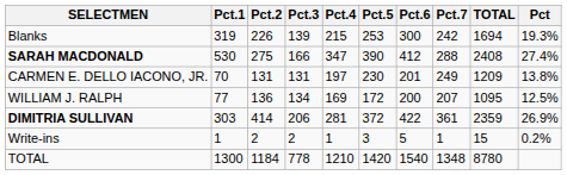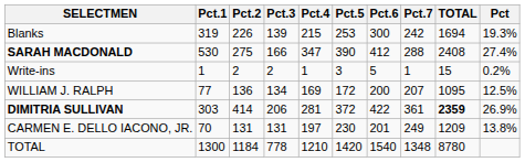 <table class="wikitable">
 <tr>
 <th>SELECTMEN</th>
 <th>Pct.1</th>
 <th>Pct.2</th>
 <th>Pct.3</th>
 <th>Pct.4</th>
 <th>Pct.5</th>
 <th>Pct.6</th>
 <th>Pct.7</th>
 <th>TOTAL</th>
 <th>Pct</th>
 </tr>
 <tr>
 <td>Blanks</td>
 <td>319</td>
 <td>226</td>
 <td>139</td>
 <td>215</td>
 <td>253</td>
 <td>300</td>
 <td>242</td>
 <td>1694</td>
 <td>19.3%</td>
 </tr>
 <tr>
 <td><strong>SARAH MACDONALD</strong></td>
 <td>530</td>
 <td>275</td>
 <td>166</td>
 <td>347</td>
 <td>390</td>
 <td>412</td>
 <td>288</td>
 <td>2408</td>
 <td>27.4%</td>
 </tr>
 <tr>
-<td>CARMEN E. DELLO IACONO, JR.</td>
-<td>70</td>
-<td>131</td>
-<td>131</td>
-<td>197</td>
-<td>230</td>
-<td>201</td>
-<td>249</td>
-<td>1209</td>
-<td>13.8%</td>
+<td>Write-ins</td>
+<td>1</td>
+<td>2</td>
+<td>2</td>
+<td>1</td>
+<td>3</td>
+<td>5</td>
+<td>1</td>
+<td>15</td>
+<td>0.2%</td>
 </tr>
 <tr>
 <td>WILLIAM J. RALPH</td>
 <td>77</td>
 <td>136</td>
 <td>134</td>
 <td>169</td>
 <td>172</td>
 <td>200</td>
 <td>207</td>
 <td>1095</td>
 <td>12.5%</td>
 </tr>
 <tr>
 <td><strong>DIMITRIA SULLIVAN</strong></td>
 <td>303</td>
 <td>414</td>
 <td>206</td>
 <td>281</td>
 <td>372</td>
 <td>422</td>
 <td>361</td>
-<td>2359</td>
+<td><strong>2359</strong></td>
 <td>26.9%</td>
 </tr>
 <tr>
-<td>Write-ins</td>
-<td>1</td>
-<td>2</td>
-<td>2</td>
-<td>1</td>
-<td>3</td>
-<td>5</td>
-<td>1</td>
-<td>15</td>
-<td>0.2%</td>
+<td>CARMEN E. DELLO IACONO, JR.</td>
+<td>70</td>
+<td>131</td>
+<td>131</td>
+<td>197</td>
+<td>230</td>
+<td>201</td>
+<td>249</td>
+<td>1209</td>
+<td>13.8%</td>
 </tr>
 <tr>
 <td>TOTAL</td>
 <td>1300</td>
 <td>1184</td>
 <td>778</td>
 <td>1210</td>
 <td>1420</td>
 <td>1540</td>
 <td>1348</td>
 <td>8780</td>
 </tr>
 </table>
